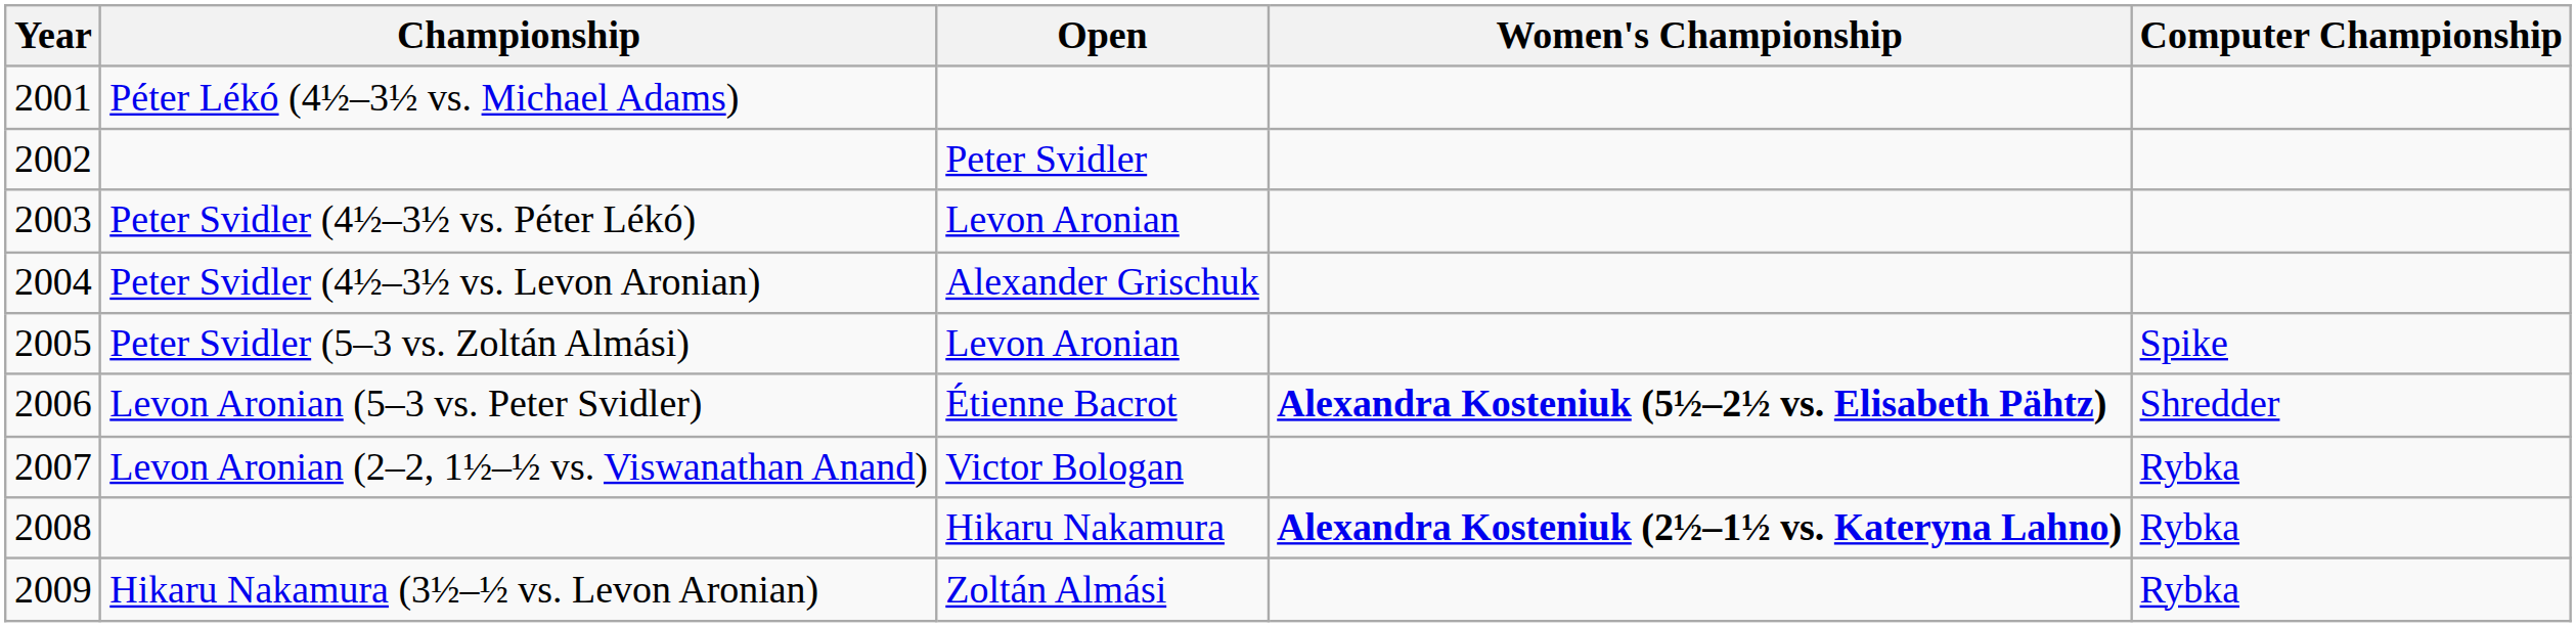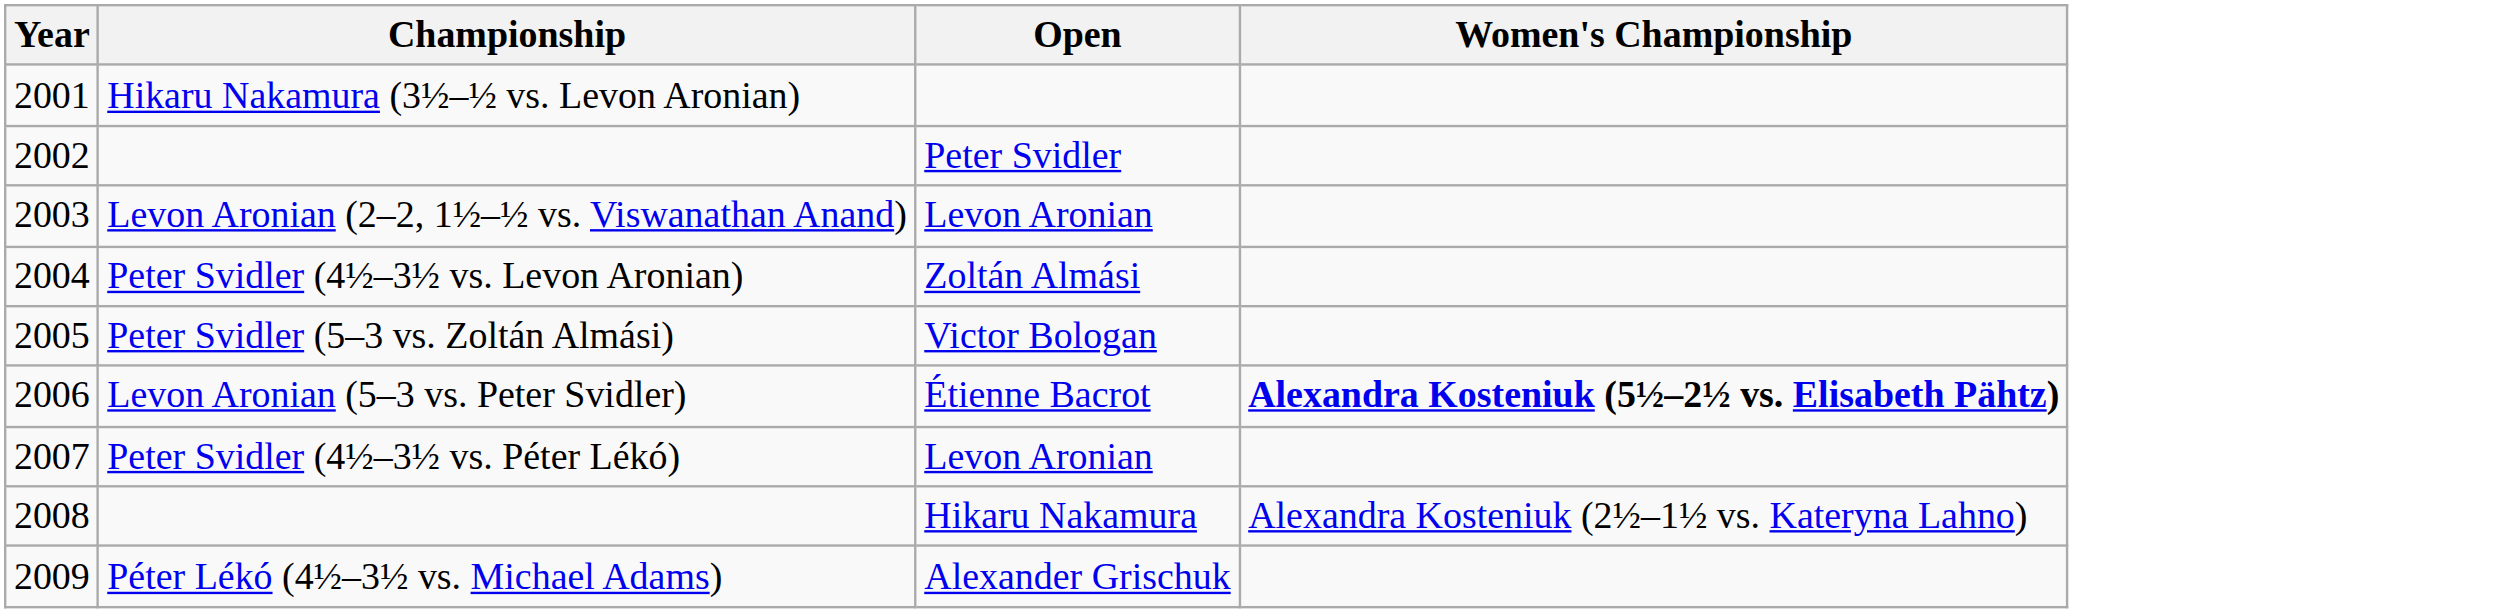 <table class="wikitable">
 <tr>
 <th>Year</th>
 <th>Championship</th>
 <th>Open</th>
 <th>Women's Championship</th>
-<th>Computer Championship</th>
 </tr>
 <tr>
 <td>2001</td>
-<td><a href='#'>Péter Lékó</a> (4½–3½ vs. <a href='#'>Michael Adams</a>)</td>
-<td></td>
+<td><a href='#'>Hikaru Nakamura</a> (3½–½ vs. Levon Aronian)</td>
 <td></td>
 <td></td>
 </tr>
 <tr>
 <td>2002</td>
 <td></td>
 <td><a href='#'>Peter Svidler</a></td>
 <td></td>
-<td></td>
 </tr>
 <tr>
 <td>2003</td>
-<td><a href='#'>Peter Svidler</a> (4½–3½ vs. Péter Lékó)</td>
+<td><a href='#'>Levon Aronian</a> (2–2, 1½–½ vs. <a href='#'>Viswanathan Anand</a>)</td>
 <td><a href='#'>Levon Aronian</a></td>
-<td></td>
 <td></td>
 </tr>
 <tr>
 <td>2004</td>
 <td><a href='#'>Peter Svidler</a> (4½–3½ vs. Levon Aronian)</td>
-<td><a href='#'>Alexander Grischuk</a></td>
-<td></td>
+<td><a href='#'>Zoltán Almási</a></td>
 <td></td>
 </tr>
 <tr>
 <td>2005</td>
 <td><a href='#'>Peter Svidler</a> (5–3 vs. Zoltán Almási)</td>
-<td><a href='#'>Levon Aronian</a></td>
+<td><a href='#'>Victor Bologan</a></td>
 <td></td>
-<td><a href='#'>Spike</a></td>
 </tr>
 <tr>
 <td>2006</td>
 <td><a href='#'>Levon Aronian</a> (5–3 vs. Peter Svidler)</td>
 <td><a href='#'>Étienne Bacrot</a></td>
 <td><strong><a href='#'>Alexandra Kosteniuk</a> (5½–2½ vs. <a href='#'>Elisabeth Pähtz</a>)</strong></td>
-<td><a href='#'>Shredder</a></td>
 </tr>
 <tr>
 <td>2007</td>
-<td><a href='#'>Levon Aronian</a> (2–2, 1½–½ vs. <a href='#'>Viswanathan Anand</a>)</td>
-<td><a href='#'>Victor Bologan</a></td>
+<td><a href='#'>Peter Svidler</a> (4½–3½ vs. Péter Lékó)</td>
+<td><a href='#'>Levon Aronian</a></td>
 <td></td>
-<td><a href='#'>Rybka</a></td>
 </tr>
 <tr>
 <td>2008</td>
 <td></td>
 <td><a href='#'>Hikaru Nakamura</a></td>
-<td><strong><a href='#'>Alexandra Kosteniuk</a> (2½–1½ vs. <a href='#'>Kateryna Lahno</a>)</strong></td>
-<td><a href='#'>Rybka</a></td>
+<td><a href='#'>Alexandra Kosteniuk</a> (2½–1½ vs. <a href='#'>Kateryna Lahno</a>)</td>
 </tr>
 <tr>
 <td>2009</td>
-<td><a href='#'>Hikaru Nakamura</a> (3½–½ vs. Levon Aronian)</td>
-<td><a href='#'>Zoltán Almási</a></td>
+<td><a href='#'>Péter Lékó</a> (4½–3½ vs. <a href='#'>Michael Adams</a>)</td>
+<td><a href='#'>Alexander Grischuk</a></td>
 <td></td>
-<td><a href='#'>Rybka</a></td>
 </tr>
 </table>
